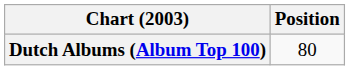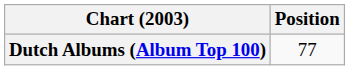 <table class="wikitable plainrowheaders" style="text-align:center">
 <tr>
 <th scope="col">Chart (2003)</th>
 <th scope="col">Position</th>
 </tr>
 <tr>
 <th scope="row">Dutch Albums (<a href='#'>Album Top 100</a>)</th>
-<td>80</td>
+<td>77</td>
 </tr>
 </table>
